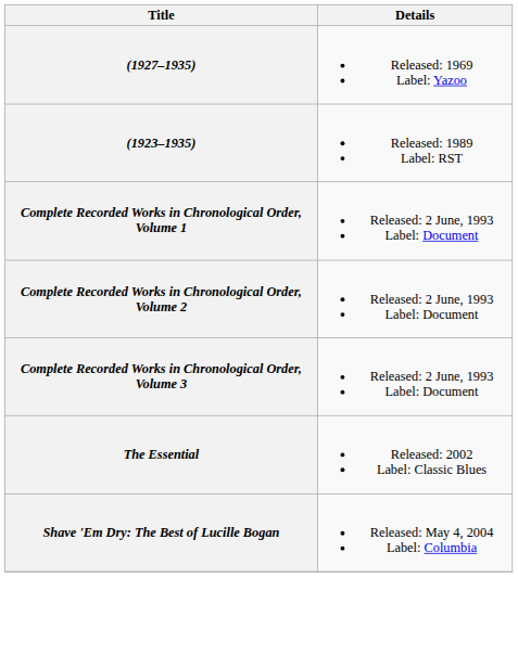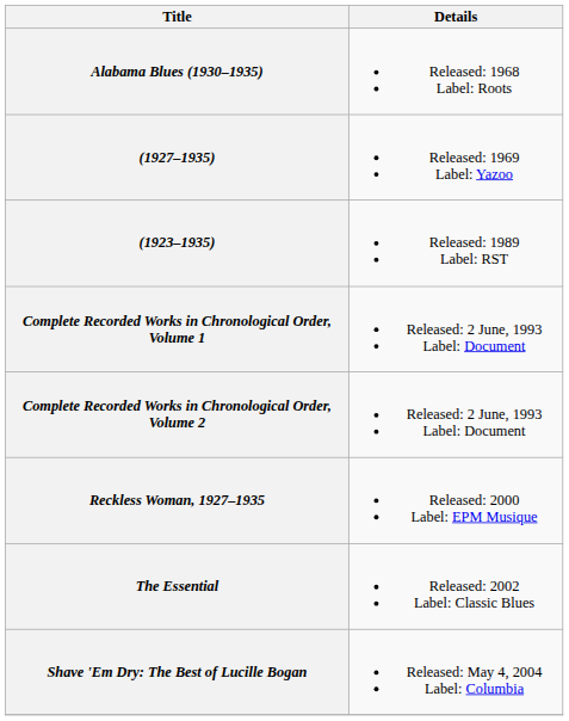 <table class="wikitable plainrowheaders" style="text-align:center;">
 <tr>
 <th scope="col" style="width:25em;">Title</th>
 <th scope="col" style="width:15em;">Details</th>
+</tr>
+<tr>
+<th scope="row"><em>Alabama Blues (1930–1935)</em><br></th>
+<td><br><ul><li>Released: 1968</li><li>Label: Roots</li></ul></td>
 </tr>
 <tr>
 <th scope="row"><em>(1927–1935)</em><br></th>
 <td><br><ul><li>Released: 1969</li><li>Label: <a href='#'>Yazoo</a></li></ul></td>
 </tr>
 <tr>
 <th scope="row"><em>(1923–1935)</em></th>
 <td><br><ul><li>Released: 1989</li><li>Label: RST</li></ul></td>
 </tr>
 <tr>
 <th scope="row"><em>Complete Recorded Works in Chronological Order, Volume 1</em></th>
 <td><br><ul><li>Released: 2 June, 1993</li><li>Label: <a href='#'>Document</a></li></ul></td>
 </tr>
 <tr>
 <th scope="row"><em>Complete Recorded Works in Chronological Order, Volume 2</em></th>
 <td><br><ul><li>Released: 2 June, 1993</li><li>Label: Document</li></ul></td>
 </tr>
 <tr>
-<th scope="row"><em>Complete Recorded Works in Chronological Order, Volume 3</em></th>
-<td><br><ul><li>Released: 2 June, 1993</li><li>Label: Document</li></ul></td>
+<th scope="row"><em>Reckless Woman, 1927–1935</em></th>
+<td><br><ul><li>Released: 2000</li><li>Label: <a href='#'>EPM Musique</a></li></ul></td>
 </tr>
 <tr>
 <th scope="row"><em>The Essential</em><br></th>
 <td><br><ul><li>Released: 2002</li><li>Label: Classic Blues</li></ul></td>
 </tr>
 <tr>
 <th scope="row"><em>Shave 'Em Dry: The Best of Lucille Bogan</em></th>
 <td><br><ul><li>Released: May 4, 2004</li><li>Label: <a href='#'>Columbia</a></li></ul></td>
 </tr>
 <tr>
 </tr>
 </table>
